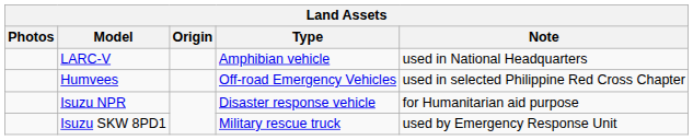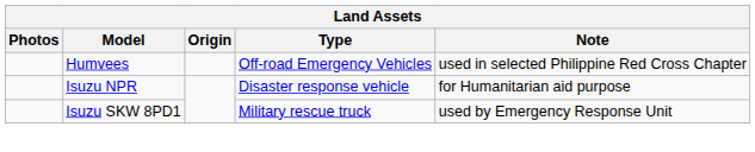 <table class="wikitable">
 <tr>
 <th colspan="5">Land Assets</th>
 </tr>
 <tr>
 <th>Photos</th>
 <th>Model</th>
 <th>Origin</th>
 <th>Type</th>
 <th>Note</th>
-</tr>
-<tr>
-<td></td>
-<td><a href='#'>LARC-V</a></td>
-<td></td>
-<td><a href='#'>Amphibian vehicle</a></td>
-<td>used in National Headquarters</td>
 </tr>
 <tr>
 <td></td>
 <td><a href='#'>Humvees</a></td>
 <td></td>
 <td><a href='#'>Off-road Emergency Vehicles</a></td>
 <td>used in selected Philippine Red Cross Chapter</td>
 </tr>
 <tr>
 <td></td>
 <td><a href='#'>Isuzu NPR</a></td>
 <td rowspan="2"></td>
 <td><a href='#'>Disaster response vehicle</a></td>
 <td>for Humanitarian aid purpose</td>
 </tr>
 <tr>
 <td></td>
 <td><a href='#'>Isuzu</a> SKW 8PD1</td>
 <td><a href='#'>Military rescue truck</a></td>
 <td>used by Emergency Response Unit</td>
 </tr>
 </table>
